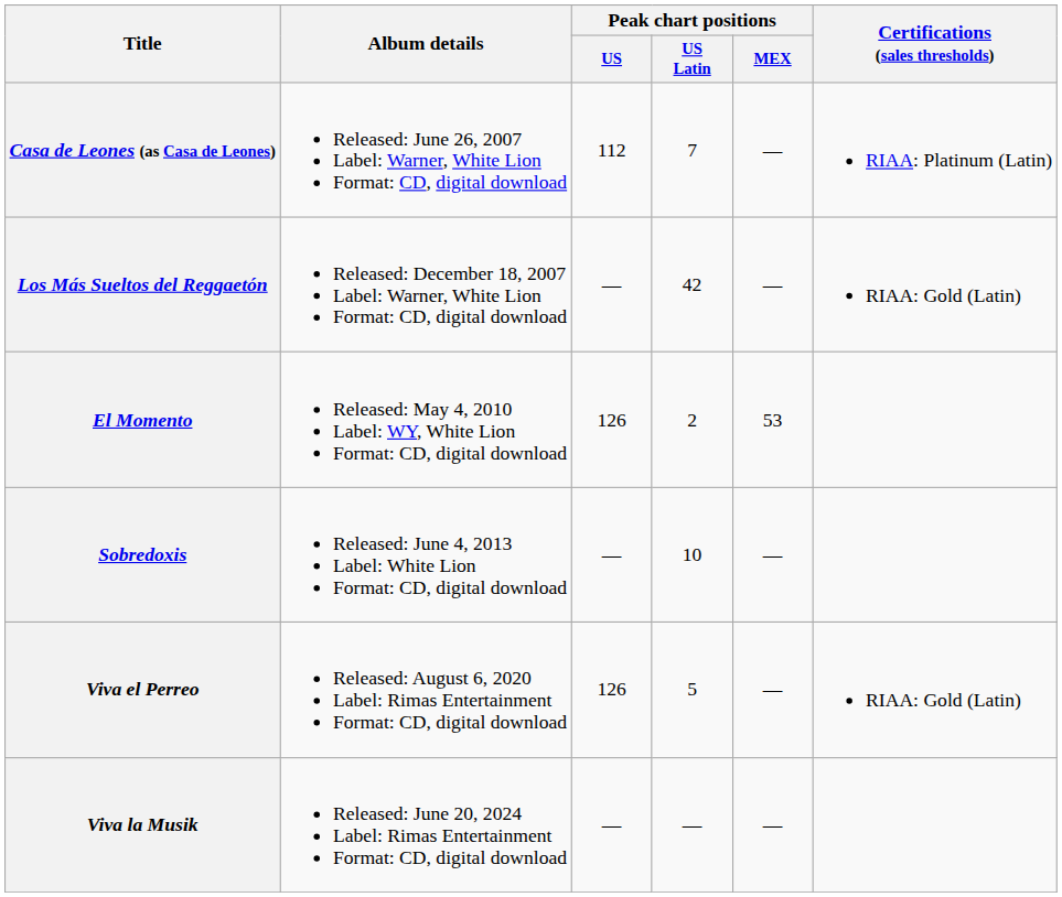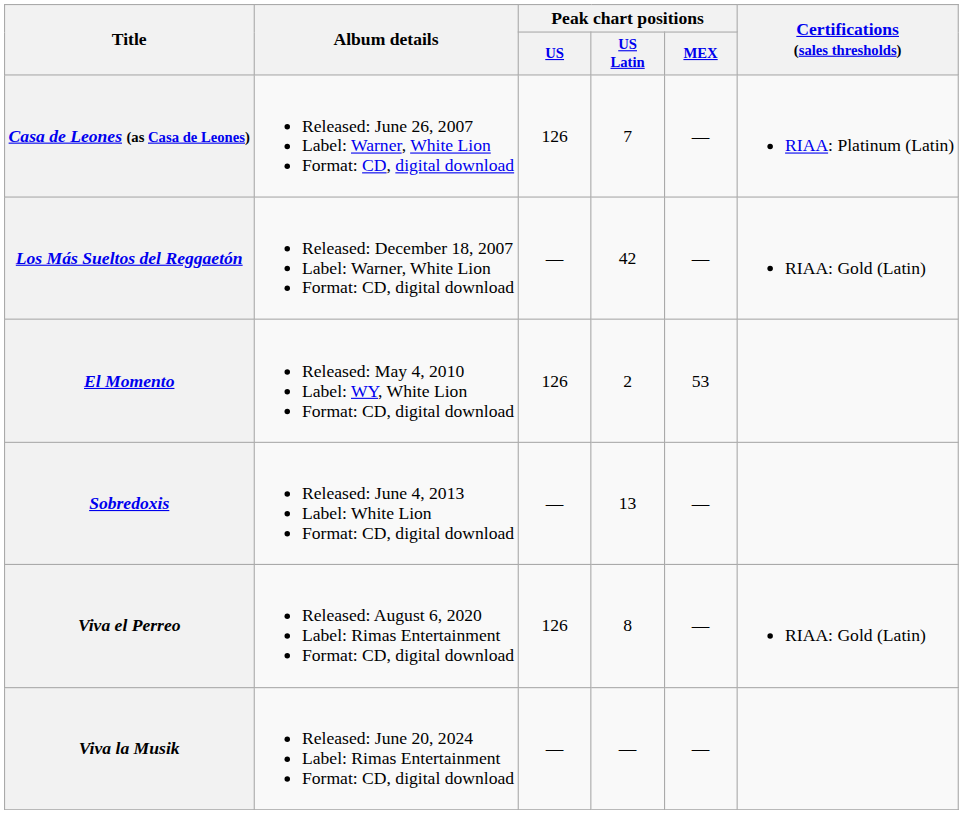 <table class="wikitable plainrowheaders">
 <tr>
 <th rowspan="2">Title</th>
 <th rowspan="2">Album details</th>
 <th colspan="3">Peak chart positions</th>
 <th rowspan="2"><a href='#'>Certifications</a> <br><small>(<a href='#'>sales thresholds</a>)</small></th>
 </tr>
 <tr style="font-size:smaller;">
 <th width="60"><a href='#'>US</a><br></th>
 <th width="60"><a href='#'>US<br>Latin</a><br></th>
 <th width="60"><a href='#'>MEX</a><br></th>
 </tr>
 <tr>
 <th scope="row"><em><a href='#'>Casa de Leones</a></em> <small>(as <a href='#'>Casa de Leones</a>)</small></th>
 <td><br><ul><li>Released: June 26, 2007</li><li>Label: <a href='#'>Warner</a>, <a href='#'>White Lion</a></li><li>Format: <a href='#'>CD</a>, <a href='#'>digital download</a></li></ul></td>
-<td align="center">112</td>
+<td align="center">126</td>
 <td align="center">7</td>
 <td align="center">—</td>
 <td><br><ul><li><a href='#'>RIAA</a>: Platinum (Latin)</li></ul></td>
 </tr>
 <tr>
 <th scope="row"><em><a href='#'>Los Más Sueltos del Reggaetón</a></em></th>
 <td><br><ul><li>Released: December 18, 2007</li><li>Label: Warner, White Lion</li><li>Format: CD, digital download</li></ul></td>
 <td align="center">—</td>
 <td align="center">42</td>
 <td align="center">—</td>
 <td><br><ul><li>RIAA: Gold (Latin)</li></ul></td>
 </tr>
 <tr>
 <th scope="row"><em><a href='#'>El Momento</a></em></th>
 <td><br><ul><li>Released: May 4, 2010</li><li>Label: <a href='#'>WY</a>, White Lion</li><li>Format: CD, digital download</li></ul></td>
 <td align="center">126</td>
 <td align="center">2</td>
 <td align="center">53</td>
 <td></td>
 </tr>
 <tr>
 <th scope="row"><em><a href='#'>Sobredoxis</a></em></th>
 <td><br><ul><li>Released: June 4, 2013</li><li>Label: White Lion</li><li>Format: CD, digital download</li></ul></td>
 <td align="center">—</td>
-<td align="center">10</td>
+<td align="center">13</td>
 <td align="center">—</td>
 <td></td>
 </tr>
 <tr>
 <th scope="row"><em>Viva el Perreo</em></th>
 <td><br><ul><li>Released: August 6, 2020</li><li>Label: Rimas Entertainment</li><li>Format: CD, digital download</li></ul></td>
 <td align="center">126</td>
-<td align="center">5</td>
+<td align="center">8</td>
 <td align="center">—</td>
 <td><br><ul><li>RIAA: Gold (Latin)</li></ul></td>
 </tr>
 <tr>
 <th scope="row"><em>Viva la Musik</em></th>
 <td><br><ul><li>Released: June 20, 2024</li><li>Label: Rimas Entertainment</li><li>Format: CD, digital download</li></ul></td>
 <td align="center">—</td>
 <td align="center">—</td>
 <td align="center">—</td>
 <td></td>
 </tr>
 </table>
